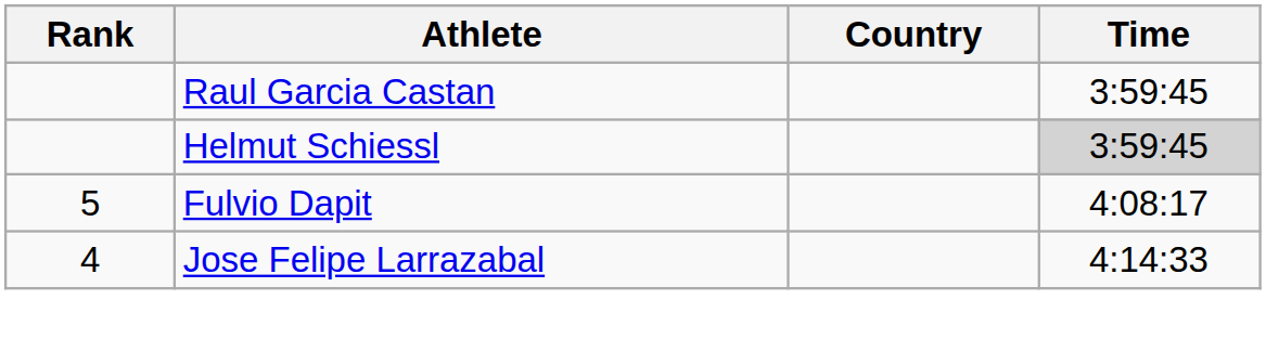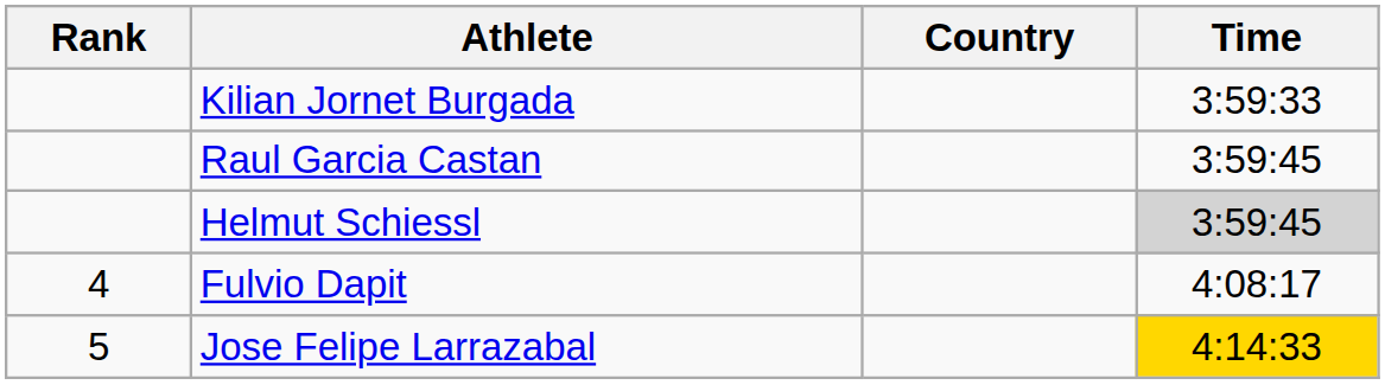 <table class="wikitable" width=40% style="font-size:90%; text-align:center;">
 <tr>
 <th>Rank</th>
 <th>Athlete</th>
 <th>Country</th>
 <th>Time</th>
+</tr>
+<tr>
+<td></td>
+<td align=left><a href='#'>Kilian Jornet Burgada</a></td>
+<td align=left></td>
+<td>3:59:33</td>
 </tr>
 <tr>
 <td></td>
 <td align=left><a href='#'>Raul Garcia Castan</a></td>
 <td align=left></td>
 <td>3:59:45</td>
 </tr>
 <tr>
 <td></td>
 <td align=left><a href='#'>Helmut Schiessl</a></td>
 <td align=left></td>
 <td style="background: lightgrey;">3:59:45</td>
 </tr>
 <tr>
-<td>5</td>
+<td>4</td>
 <td align=left><a href='#'>Fulvio Dapit</a></td>
 <td align=left></td>
 <td>4:08:17</td>
 </tr>
 <tr>
-<td>4</td>
+<td>5</td>
 <td align=left><a href='#'>Jose Felipe Larrazabal</a></td>
 <td align=left></td>
-<td>4:14:33</td>
+<td style="background: gold;">4:14:33</td>
 </tr>
 </table>
